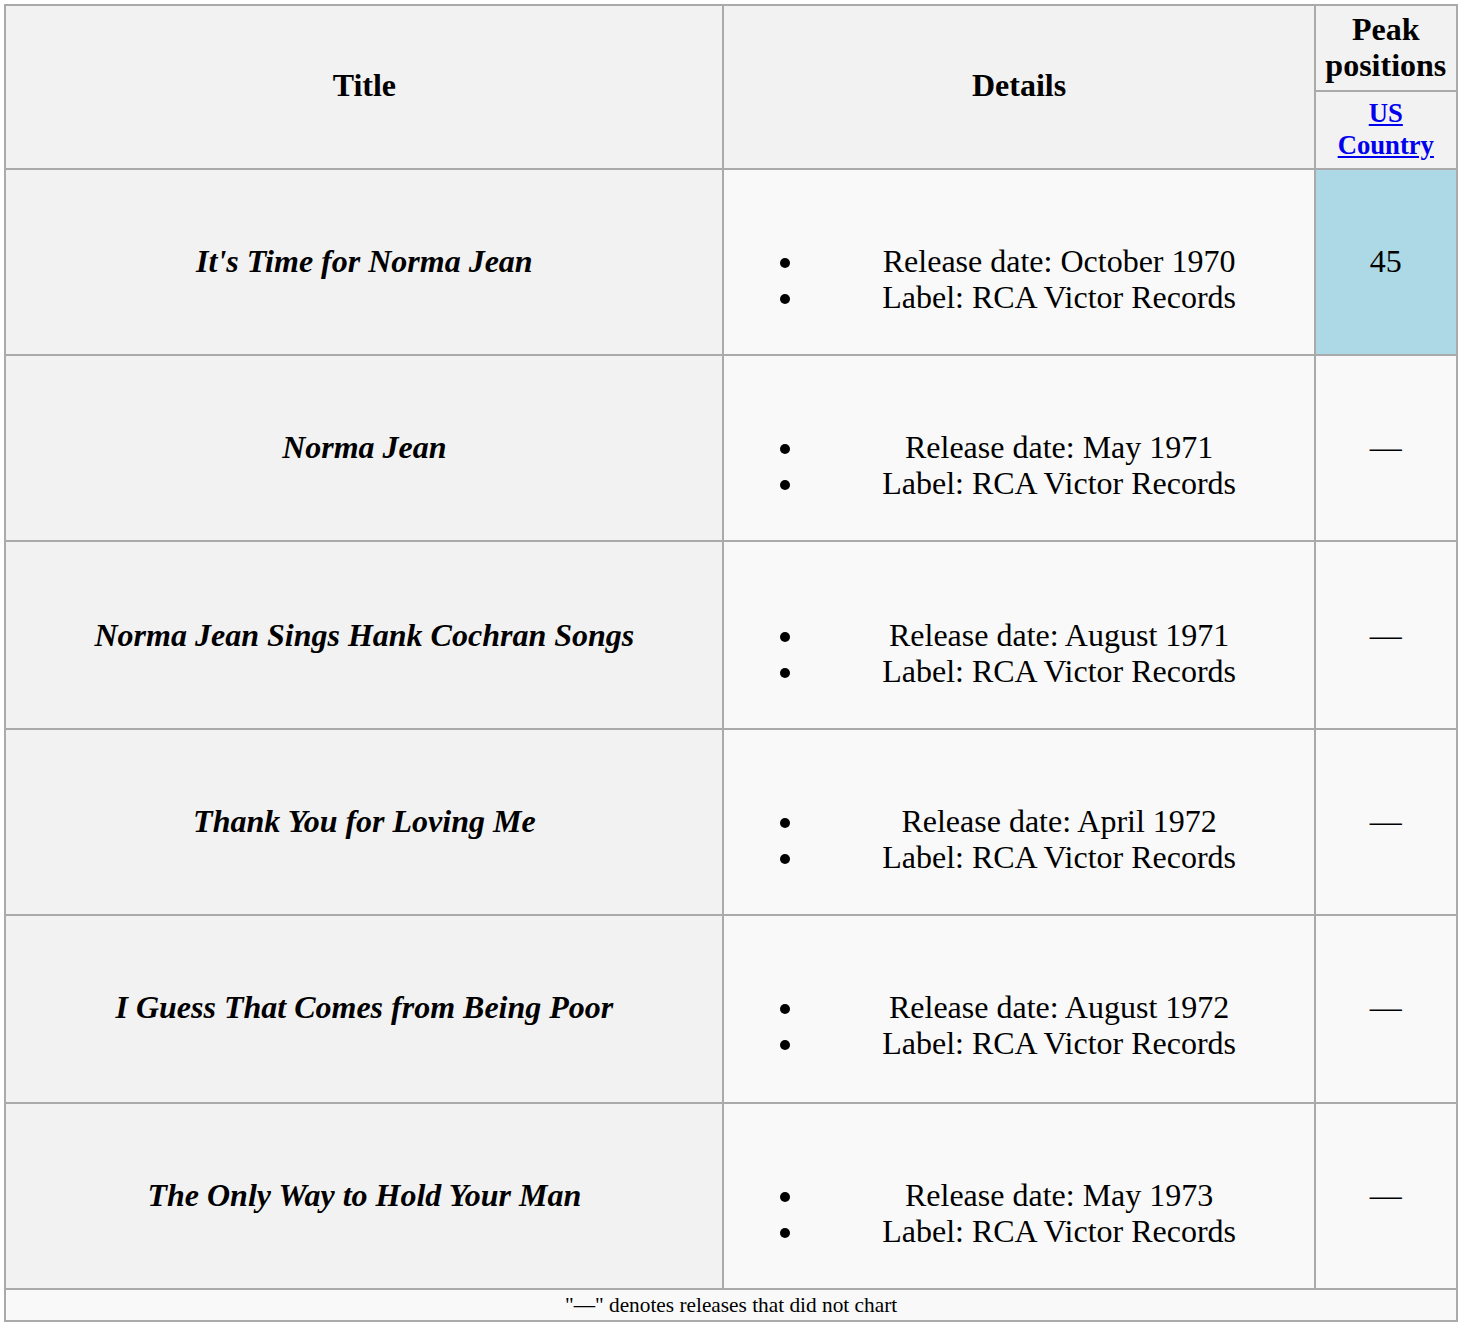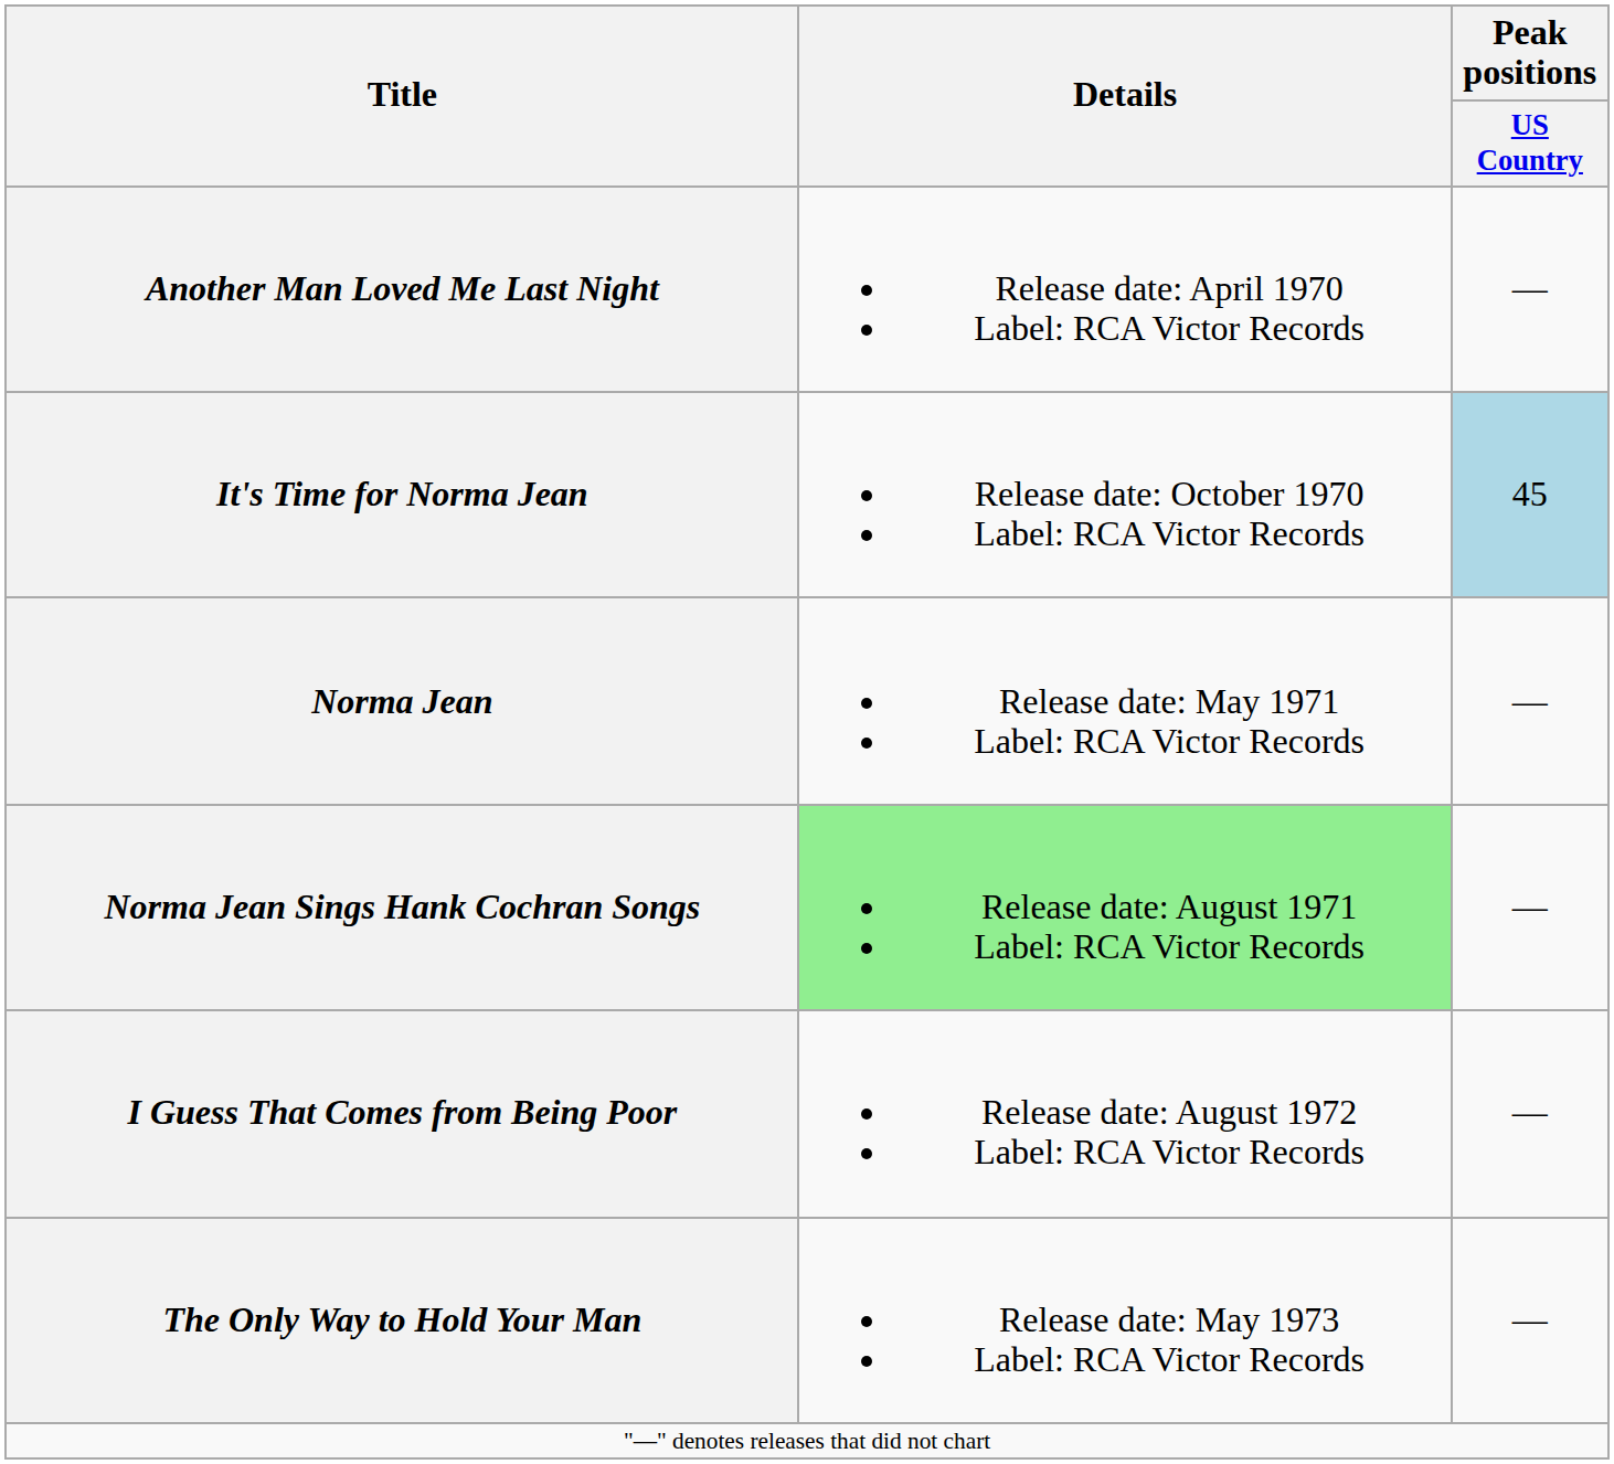 <table class="wikitable plainrowheaders" style="text-align:center;">
 <tr>
 <th rowspan="2" style="width:22em;">Title</th>
 <th rowspan="2" style="width:18em;">Details</th>
 <th>Peak positions</th>
 </tr>
 <tr style="font-size:smaller;">
 <th width="65"><a href='#'>US Country</a><br></th>
+</tr>
+<tr>
+<th scope="row"><em>Another Man Loved Me Last Night</em></th>
+<td><br><ul><li>Release date: April 1970</li><li>Label: RCA Victor Records</li></ul></td>
+<td>—</td>
 </tr>
 <tr>
 <th scope="row"><em>It's Time for Norma Jean</em></th>
 <td><br><ul><li>Release date: October 1970</li><li>Label: RCA Victor Records</li></ul></td>
 <td style="background: lightblue;">45</td>
 </tr>
 <tr>
 <th scope="row"><em>Norma Jean</em></th>
 <td><br><ul><li>Release date: May 1971</li><li>Label: RCA Victor Records</li></ul></td>
 <td>—</td>
 </tr>
 <tr>
 <th scope="row"><em>Norma Jean Sings Hank Cochran Songs</em></th>
-<td><br><ul><li>Release date: August 1971</li><li>Label: RCA Victor Records</li></ul></td>
-<td>—</td>
-</tr>
-<tr>
-<th scope="row"><em>Thank You for Loving Me</em></th>
-<td><br><ul><li>Release date: April 1972</li><li>Label: RCA Victor Records</li></ul></td>
+<td style="background: lightgreen;"><br><ul><li>Release date: August 1971</li><li>Label: RCA Victor Records</li></ul></td>
 <td>—</td>
 </tr>
 <tr>
 <th scope="row"><em>I Guess That Comes from Being Poor</em></th>
 <td><br><ul><li>Release date: August 1972</li><li>Label: RCA Victor Records</li></ul></td>
 <td>—</td>
 </tr>
 <tr>
 <th scope="row"><em>The Only Way to Hold Your Man</em></th>
 <td><br><ul><li>Release date: May 1973</li><li>Label: RCA Victor Records</li></ul></td>
 <td>—</td>
 </tr>
 <tr>
 <td colspan="3" style="font-size:8pt">"—" denotes releases that did not chart</td>
 </tr>
 <tr>
 </tr>
 </table>
